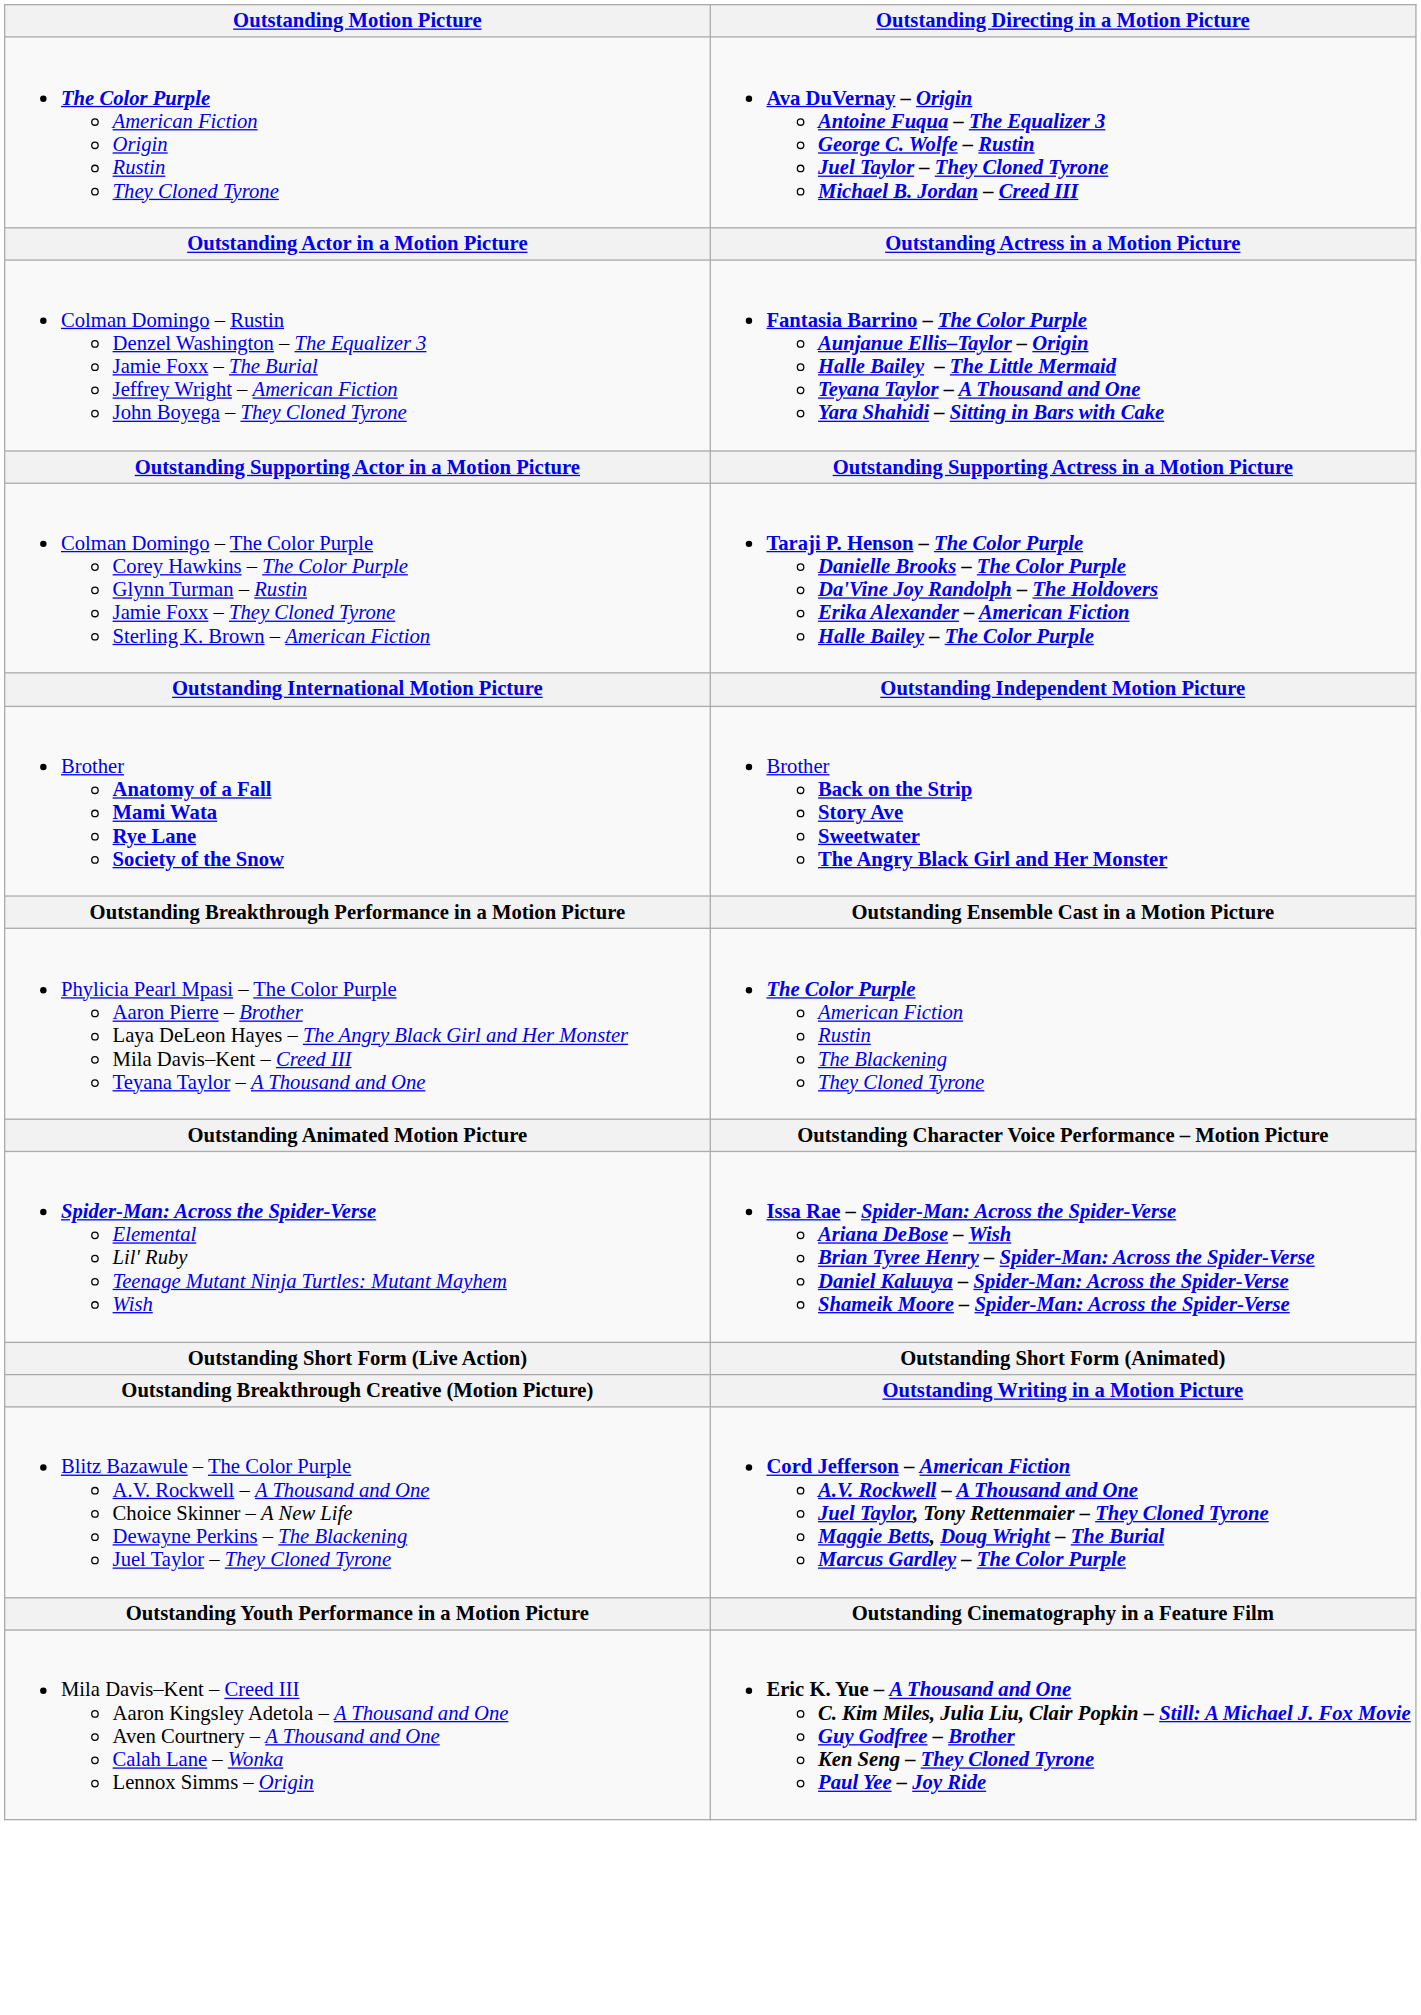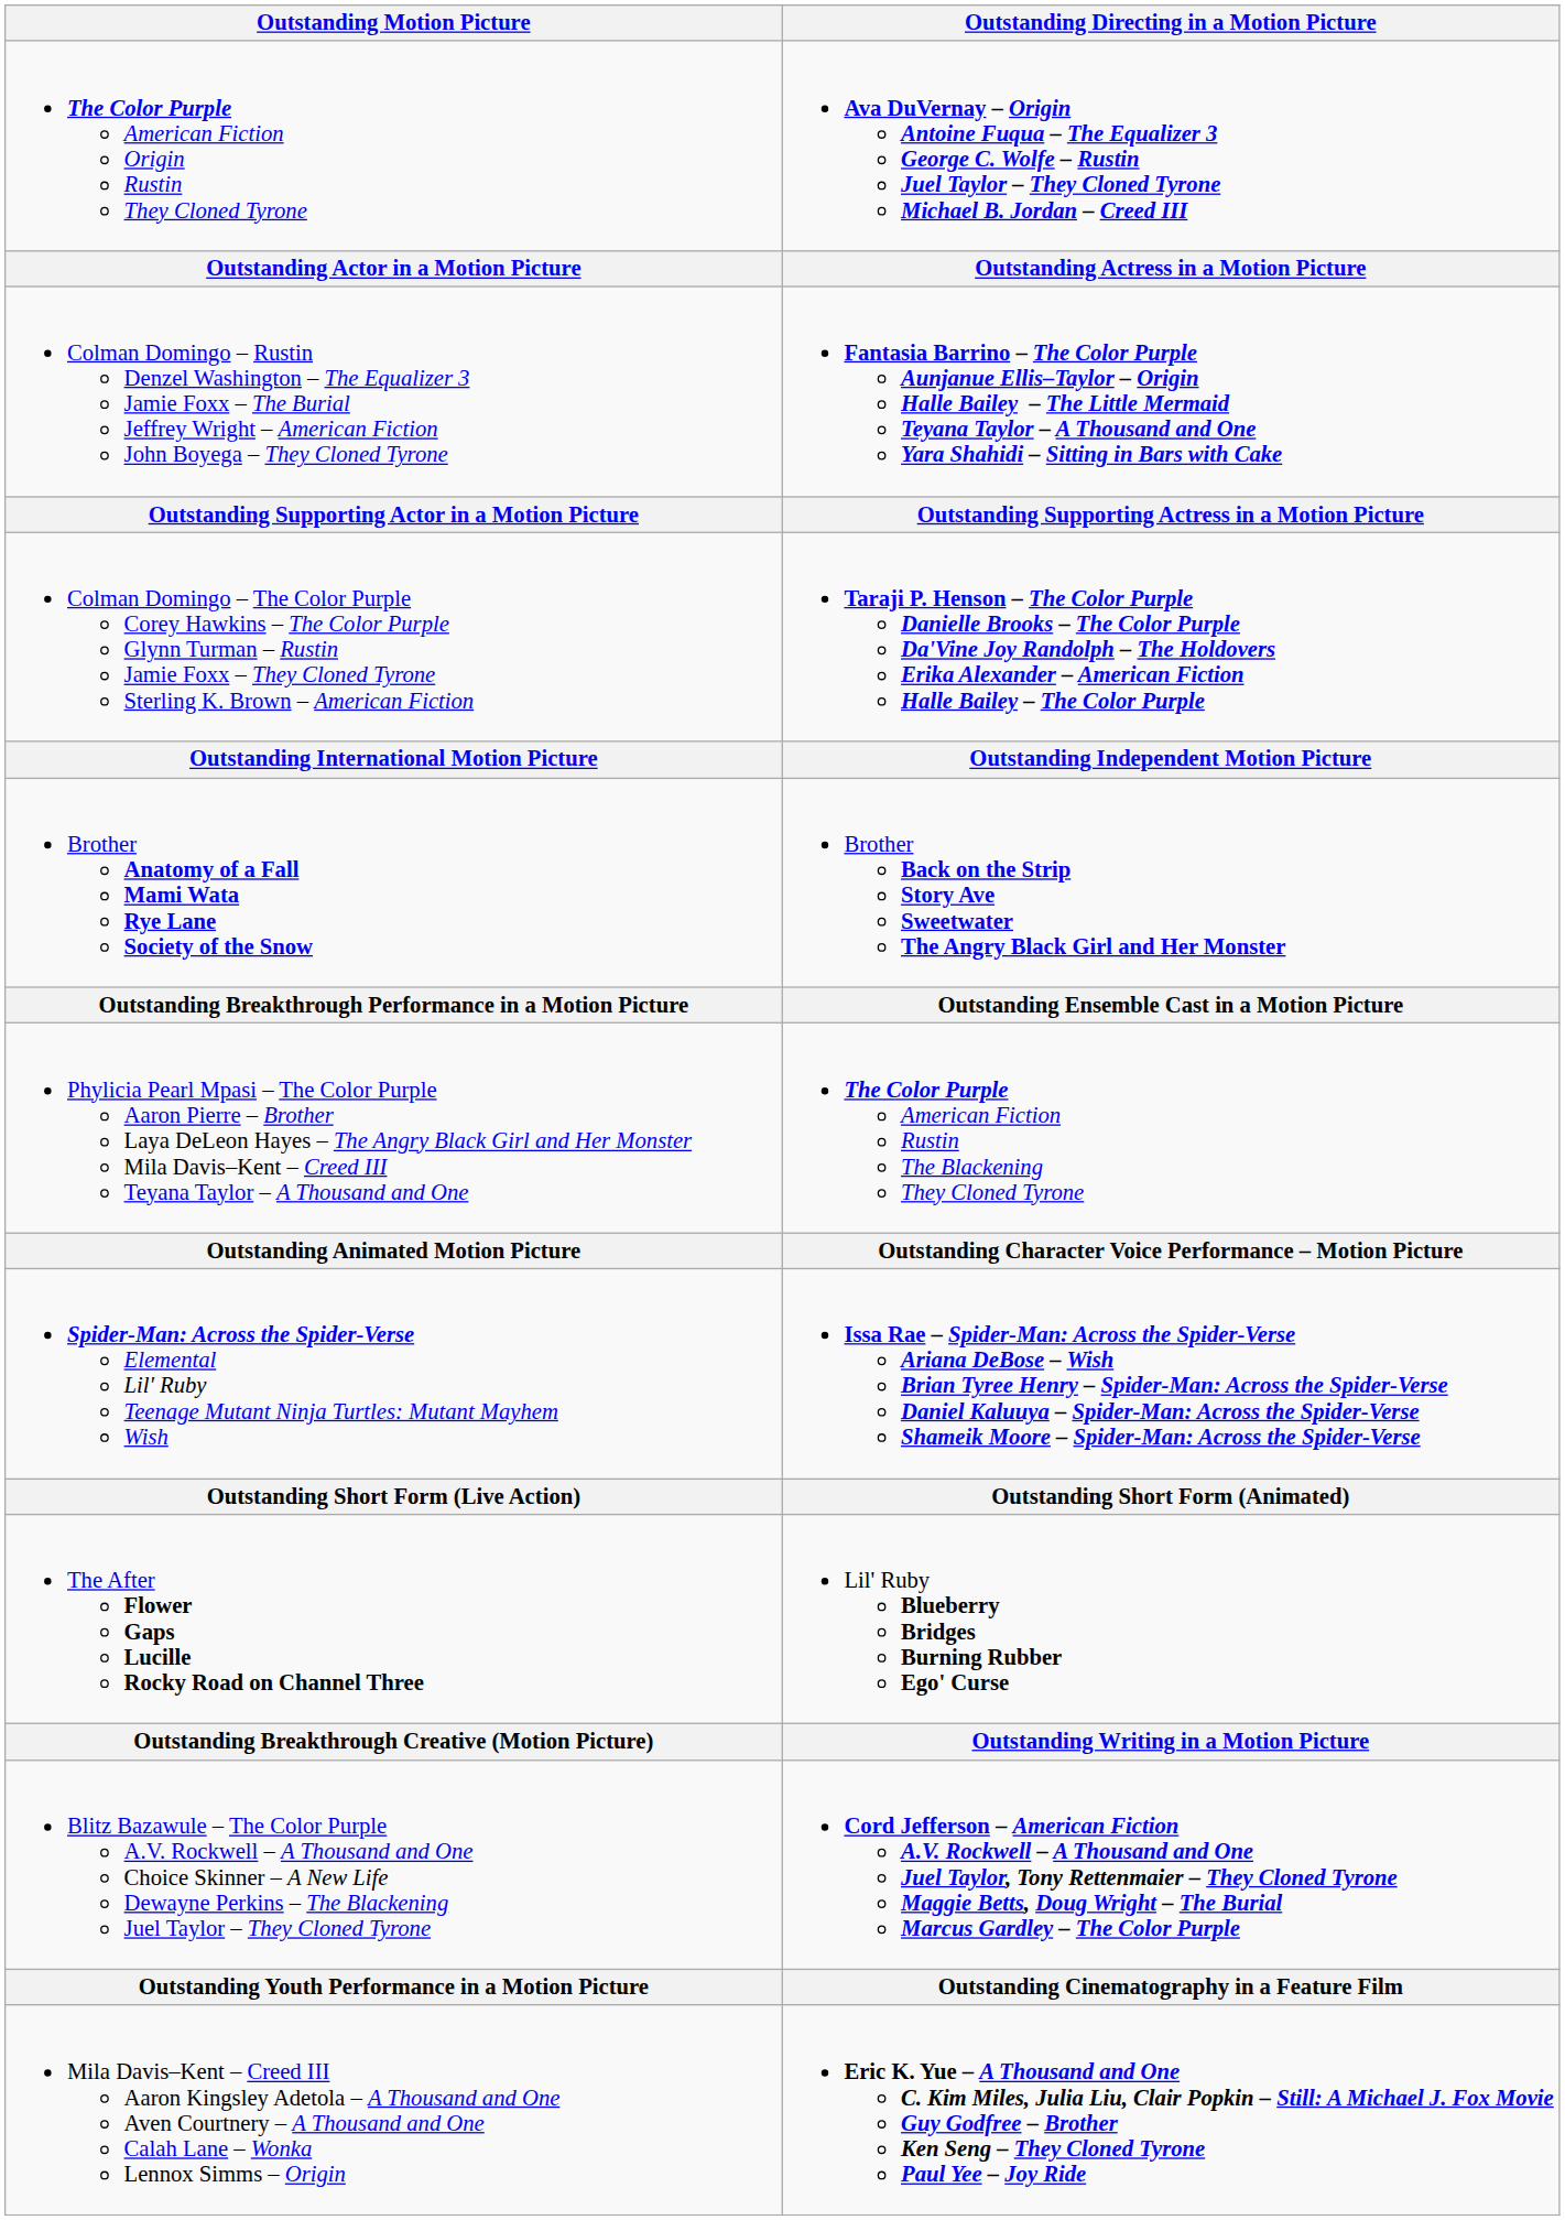 <table class="wikitable">
 <tr>
 <th style="width=50%"><a href='#'>Outstanding Motion Picture</a></th>
 <th style="width=50%"><a href='#'>Outstanding Directing in a Motion Picture</a></th>
 </tr>
 <tr>
 <td valign="top" width="50%"><br><ul><li><strong><em><a href='#'>The Color Purple</a></em></strong><ul><li><em><a href='#'>American Fiction</a></em></li><li><em><a href='#'>Origin</a></em></li><li><em><a href='#'>Rustin</a></em></li><li><em><a href='#'>They Cloned Tyrone</a></em></li></ul></li></ul></td>
 <td valign="top" width="50%"><br><ul><li><strong><a href='#'>Ava DuVernay</a> – <em><a href='#'>Origin</a><strong><em><ul><li><a href='#'>Antoine Fuqua</a> – </em><a href='#'>The Equalizer 3</a><em></li><li><a href='#'>George C. Wolfe</a> – </em><a href='#'>Rustin</a><em></li><li><a href='#'>Juel Taylor</a> – </em><a href='#'>They Cloned Tyrone</a><em></li><li><a href='#'>Michael B. Jordan</a> – </em><a href='#'>Creed III</a><em></li></ul></li></ul></td>
 </tr>
 <tr>
 <th style="width=50%"><a href='#'>Outstanding Actor in a Motion Picture</a></th>
 <th style="width=50%"><a href='#'>Outstanding Actress in a Motion Picture</a></th>
 </tr>
 <tr>
 <td width="50%" valign="top"><br><ul><li></strong><a href='#'>Colman Domingo</a> – </em><a href='#'>Rustin</a></em></strong><ul><li><a href='#'>Denzel Washington</a> – <em><a href='#'>The Equalizer 3</a></em></li><li><a href='#'>Jamie Foxx</a> – <em><a href='#'>The Burial</a></em></li><li><a href='#'>Jeffrey Wright</a> – <em><a href='#'>American Fiction</a></em></li><li><a href='#'>John Boyega</a> – <em><a href='#'>They Cloned Tyrone</a></em></li></ul></li></ul></td>
 <td width="50%" valign="top"><br><ul><li><strong><a href='#'>Fantasia Barrino</a> – <em><a href='#'>The Color Purple</a><strong><em><ul><li><a href='#'>Aunjanue Ellis–Taylor</a> – </em><a href='#'>Origin</a><em></li><li><a href='#'>Halle Bailey</a>  – </em><a href='#'>The Little Mermaid</a><em></li><li><a href='#'>Teyana Taylor</a> – </em><a href='#'>A Thousand and One</a><em></li><li><a href='#'>Yara Shahidi</a> – </em><a href='#'>Sitting in Bars with Cake</a><em></li></ul></li></ul></td>
 </tr>
 <tr>
 <th style="width=50%"><a href='#'>Outstanding Supporting Actor in a Motion Picture</a></th>
 <th style="width=50%"><a href='#'>Outstanding Supporting Actress in a Motion Picture</a></th>
 </tr>
 <tr>
 <td width="50%" valign="top"><br><ul><li></strong><a href='#'>Colman Domingo</a> – </em><a href='#'>The Color Purple</a></em></strong><ul><li><a href='#'>Corey Hawkins</a> – <em><a href='#'>The Color Purple</a></em></li><li><a href='#'>Glynn Turman</a> – <em><a href='#'>Rustin</a></em></li><li><a href='#'>Jamie Foxx</a> – <em><a href='#'>They Cloned Tyrone</a></em></li><li><a href='#'>Sterling K. Brown</a> – <em><a href='#'>American Fiction</a></em></li></ul></li></ul></td>
 <td width="50%" valign="top"><br><ul><li><strong><a href='#'>Taraji P. Henson</a> – <em><a href='#'>The Color Purple</a><strong><em><ul><li><a href='#'>Danielle Brooks</a> – </em><a href='#'>The Color Purple</a><em></li><li><a href='#'>Da'Vine Joy Randolph</a> – </em><a href='#'>The Holdovers</a><em></li><li><a href='#'>Erika Alexander</a> – </em><a href='#'>American Fiction</a><em></li><li><a href='#'>Halle Bailey</a> – </em><a href='#'>The Color Purple</a><em></li></ul></li></ul></td>
 </tr>
 <tr>
 <th style="width=50%"><a href='#'>Outstanding International Motion Picture</a></th>
 <th style="width=50%"><a href='#'>Outstanding Independent Motion Picture</a></th>
 </tr>
 <tr>
 <td width="50%" valign="top"><br><ul><li></em></strong><a href='#'>Brother</a><strong><em><ul><li></em><a href='#'>Anatomy of a Fall</a><em></li><li></em><a href='#'>Mami Wata</a><em></li><li></em><a href='#'>Rye Lane</a><em></li><li></em><a href='#'>Society of the Snow</a><em></li></ul></li></ul></td>
 <td width="50%" valign="top"><br><ul><li></em></strong><a href='#'>Brother</a><strong><em><ul><li></em><a href='#'>Back on the Strip</a><em></li><li></em><a href='#'>Story Ave</a><em></li><li></em><a href='#'>Sweetwater</a><em></li><li></em><a href='#'>The Angry Black Girl and Her Monster</a><em></li></ul></li></ul></td>
 </tr>
 <tr>
 <th style="width=50%">Outstanding Breakthrough Performance in a Motion Picture</th>
 <th style="width=50%">Outstanding Ensemble Cast in a Motion Picture</th>
 </tr>
 <tr>
 <td width="50%" valign="top"><br><ul><li></strong><a href='#'>Phylicia Pearl Mpasi</a> – </em><a href='#'>The Color Purple</a></em></strong><ul><li><a href='#'>Aaron Pierre</a> – <em><a href='#'>Brother</a></em></li><li>Laya DeLeon Hayes – <em><a href='#'>The Angry Black Girl and Her Monster</a></em></li><li>Mila Davis–Kent – <em><a href='#'>Creed III</a></em></li><li><a href='#'>Teyana Taylor</a> – <em><a href='#'>A Thousand and One</a></em></li></ul></li></ul></td>
 <td width="50%" valign="top"><br><ul><li><strong><em><a href='#'>The Color Purple</a></em></strong><ul><li><em><a href='#'>American Fiction</a></em></li><li><em><a href='#'>Rustin</a></em></li><li><em><a href='#'>The Blackening</a></em></li><li><em><a href='#'>They Cloned Tyrone</a></em></li></ul></li></ul></td>
 </tr>
 <tr>
 <th style="width=50%">Outstanding Animated Motion Picture</th>
 <th style="width=50%">Outstanding Character Voice Performance – Motion Picture</th>
 </tr>
 <tr>
 <td width="50%" valign="top"><br><ul><li><strong><em><a href='#'>Spider-Man: Across the Spider-Verse</a></em></strong><ul><li><em><a href='#'>Elemental</a></em></li><li><em>Lil' Ruby</em></li><li><em><a href='#'>Teenage Mutant Ninja Turtles: Mutant Mayhem</a></em></li><li><em><a href='#'>Wish</a></em></li></ul></li></ul></td>
 <td width="50%" valign="top"><br><ul><li><strong><a href='#'>Issa Rae</a> – <em><a href='#'>Spider-Man: Across the Spider-Verse</a><strong><em><ul><li><a href='#'>Ariana DeBose</a> – </em><a href='#'>Wish</a><em></li><li><a href='#'>Brian Tyree Henry</a>  – </em><a href='#'>Spider-Man: Across the Spider-Verse</a><em></li><li><a href='#'>Daniel Kaluuya</a> – </em><a href='#'>Spider-Man: Across the Spider-Verse</a><em></li><li><a href='#'>Shameik Moore</a> – </em><a href='#'>Spider-Man: Across the Spider-Verse</a><em></li></ul></li></ul></td>
 </tr>
 <tr>
 <th style="width=50%">Outstanding Short Form (Live Action)</th>
 <th style="width=50%">Outstanding Short Form (Animated)</th>
 </tr>
 <tr>
+<td width="50%" valign="top"><br><ul><li></em></strong><a href='#'>The After</a><strong><em><ul><li></em>Flower<em></li><li></em>Gaps<em></li><li></em>Lucille<em></li><li></em>Rocky Road on Channel Three<em></li></ul></li></ul></td>
+<td><br><ul><li></em></strong>Lil' Ruby<strong><em><ul><li></em>Blueberry<em></li><li></em>Bridges<em></li><li></em>Burning Rubber<em></li><li></em>Ego' Curse<em></li></ul></li></ul></td>
+</tr>
+<tr>
 <th style="width=50%">Outstanding Breakthrough Creative (Motion Picture)</th>
 <th style="width=50%"><a href='#'>Outstanding Writing in a Motion Picture</a></th>
 </tr>
 <tr>
 <td width="50%" valign="top"><br><ul><li></strong><a href='#'>Blitz Bazawule</a> – </em><a href='#'>The Color Purple</a></em></strong><ul><li><a href='#'>A.V. Rockwell</a> – <em><a href='#'>A Thousand and One</a></em></li><li>Choice Skinner – <em>A New Life</em></li><li><a href='#'>Dewayne Perkins</a> – <em><a href='#'>The Blackening</a></em></li><li><a href='#'>Juel Taylor</a> – <em><a href='#'>They Cloned Tyrone</a></em></li></ul></li></ul></td>
 <td width="50%" valign="top"><br><ul><li><strong><a href='#'>Cord Jefferson</a> – <em><a href='#'>American Fiction</a><strong><em><ul><li><a href='#'>A.V. Rockwell</a> – </em><a href='#'>A Thousand and One</a><em></li><li><a href='#'>Juel Taylor</a>, Tony Rettenmaier – </em><a href='#'>They Cloned Tyrone</a><em></li><li><a href='#'>Maggie Betts</a>, <a href='#'>Doug Wright</a> – </em><a href='#'>The Burial</a><em></li><li><a href='#'>Marcus Gardley</a> – </em><a href='#'>The Color Purple</a><em></li></ul></li></ul></td>
 </tr>
 <tr>
 <th style="width=50%">Outstanding Youth Performance in a Motion Picture</th>
 <th style="width=50%">Outstanding Cinematography in a Feature Film</th>
 </tr>
 <tr>
 <td width="50%" valign="top"><br><ul><li></strong>Mila Davis–Kent – </em><a href='#'>Creed III</a></em></strong><ul><li>Aaron Kingsley Adetola – <em><a href='#'>A Thousand and One</a></em></li><li>Aven Courtnery – <em><a href='#'>A Thousand and One</a></em></li><li><a href='#'>Calah Lane</a> – <em><a href='#'>Wonka</a></em></li><li>Lennox Simms – <em><a href='#'>Origin</a></em></li></ul></li></ul></td>
 <td width="50%" valign="top"><br><ul><li><strong>Eric K. Yue – <em><a href='#'>A Thousand and One</a><strong><em><ul><li>C. Kim Miles, Julia Liu, Clair Popkin – </em><a href='#'>Still: A Michael J. Fox Movie</a><em></li><li><a href='#'>Guy Godfree</a> – </em><a href='#'>Brother</a><em></li><li>Ken Seng – </em><a href='#'>They Cloned Tyrone</a><em></li><li><a href='#'>Paul Yee</a> – </em><a href='#'>Joy Ride</a><em></li></ul></li></ul></td>
 </tr>
 </table>
